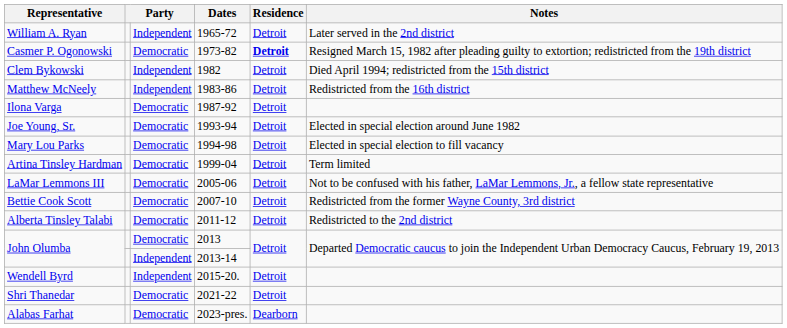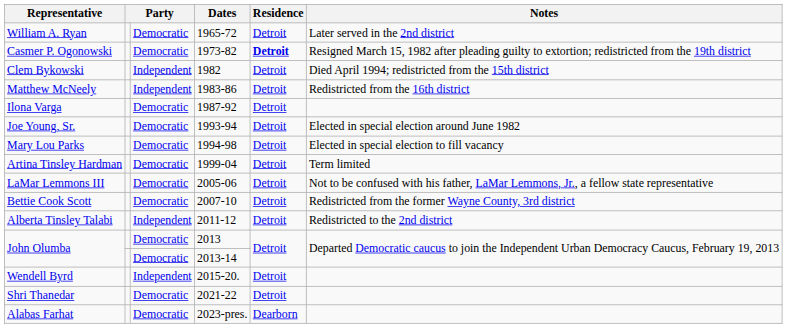 <table class=wikitable>
 <tr valign=bottom>
 <th>Representative</th>
 <th colspan="2">Party</th>
 <th>Dates</th>
 <th>Residence</th>
 <th>Notes</th>
 </tr>
 <tr>
 <td><a href='#'>William A. Ryan</a></td>
 <td bgcolor=></td>
-<td><a href='#'>Independent</a></td>
+<td><a href='#'>Democratic</a></td>
 <td>1965-72</td>
 <td><a href='#'>Detroit</a></td>
 <td>Later served in the <a href='#'>2nd district</a></td>
 </tr>
 <tr>
 <td><a href='#'>Casmer P. Ogonowski</a></td>
 <td bgcolor=></td>
 <td><a href='#'>Democratic</a></td>
 <td>1973-82</td>
 <td><strong><a href='#'>Detroit</a></strong></td>
 <td>Resigned March 15, 1982 after pleading guilty to extortion; redistricted from the <a href='#'>19th district</a></td>
 </tr>
 <tr>
 <td><a href='#'>Clem Bykowski</a></td>
 <td bgcolor=></td>
 <td><a href='#'>Independent</a></td>
 <td>1982</td>
 <td><a href='#'>Detroit</a></td>
 <td>Died April 1994; redistricted from the <a href='#'>15th district</a></td>
 </tr>
 <tr>
 <td><a href='#'>Matthew McNeely</a></td>
 <td bgcolor=></td>
 <td><a href='#'>Independent</a></td>
 <td>1983-86</td>
 <td><a href='#'>Detroit</a></td>
 <td>Redistricted from the <a href='#'>16th district</a></td>
 </tr>
 <tr>
 <td><a href='#'>Ilona Varga</a></td>
 <td bgcolor=></td>
 <td><a href='#'>Democratic</a></td>
 <td>1987-92</td>
 <td><a href='#'>Detroit</a></td>
 <td></td>
 </tr>
 <tr>
 <td><a href='#'>Joe Young, Sr.</a></td>
 <td bgcolor=></td>
 <td><a href='#'>Democratic</a></td>
 <td>1993-94</td>
 <td><a href='#'>Detroit</a></td>
 <td>Elected in special election around June 1982</td>
 </tr>
 <tr>
 <td><a href='#'>Mary Lou Parks</a></td>
 <td bgcolor=></td>
 <td><a href='#'>Democratic</a></td>
 <td>1994-98</td>
 <td><a href='#'>Detroit</a></td>
 <td>Elected in special election to fill vacancy</td>
 </tr>
 <tr>
 <td><a href='#'>Artina Tinsley Hardman</a></td>
 <td bgcolor=></td>
 <td><a href='#'>Democratic</a></td>
 <td>1999-04</td>
 <td><a href='#'>Detroit</a></td>
 <td>Term limited</td>
 </tr>
 <tr>
 <td><a href='#'>LaMar Lemmons III</a></td>
 <td bgcolor=></td>
 <td><a href='#'>Democratic</a></td>
 <td>2005-06</td>
 <td><a href='#'>Detroit</a></td>
 <td>Not to be confused with his father, <a href='#'>LaMar Lemmons, Jr.</a>, a fellow state representative</td>
 </tr>
 <tr>
 <td><a href='#'>Bettie Cook Scott</a></td>
 <td bgcolor=></td>
 <td><a href='#'>Democratic</a></td>
 <td>2007-10</td>
 <td><a href='#'>Detroit</a></td>
 <td>Redistricted from the former <a href='#'>Wayne County, 3rd district</a></td>
 </tr>
 <tr>
 <td><a href='#'>Alberta Tinsley Talabi</a></td>
 <td bgcolor=></td>
-<td><a href='#'>Democratic</a></td>
+<td><a href='#'>Independent</a></td>
 <td>2011-12</td>
 <td><a href='#'>Detroit</a></td>
 <td>Redistricted to the <a href='#'>2nd district</a></td>
 </tr>
 <tr>
 <td rowspan="2"><a href='#'>John Olumba</a></td>
 <td bgcolor=></td>
 <td><a href='#'>Democratic</a></td>
 <td>2013</td>
 <td rowspan="2"><a href='#'>Detroit</a></td>
 <td rowspan="2">Departed <a href='#'>Democratic caucus</a> to join the Independent Urban Democracy Caucus, February 19, 2013</td>
 </tr>
 <tr>
 <td bgcolor=></td>
-<td><a href='#'>Independent</a></td>
+<td><a href='#'>Democratic</a></td>
 <td>2013-14</td>
 </tr>
 <tr>
 <td><a href='#'>Wendell Byrd</a></td>
 <td bgcolor=></td>
 <td><a href='#'>Independent</a></td>
 <td>2015-20.</td>
 <td><a href='#'>Detroit</a></td>
 <td></td>
 </tr>
 <tr>
 <td><a href='#'>Shri Thanedar</a></td>
 <td bgcolor=></td>
 <td><a href='#'>Democratic</a></td>
 <td>2021-22</td>
 <td><a href='#'>Detroit</a></td>
 <td></td>
 </tr>
 <tr>
 <td><a href='#'>Alabas Farhat</a></td>
 <td bgcolor=></td>
 <td><a href='#'>Democratic</a></td>
 <td>2023-pres.</td>
 <td><a href='#'>Dearborn</a></td>
 <td></td>
 </tr>
 </table>
